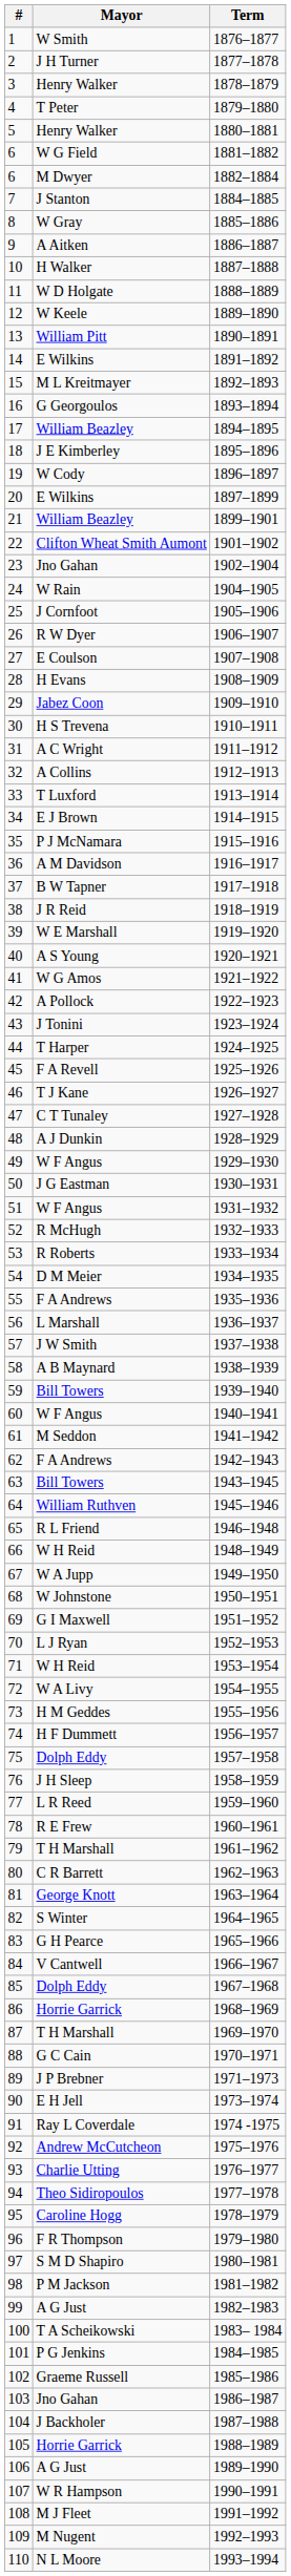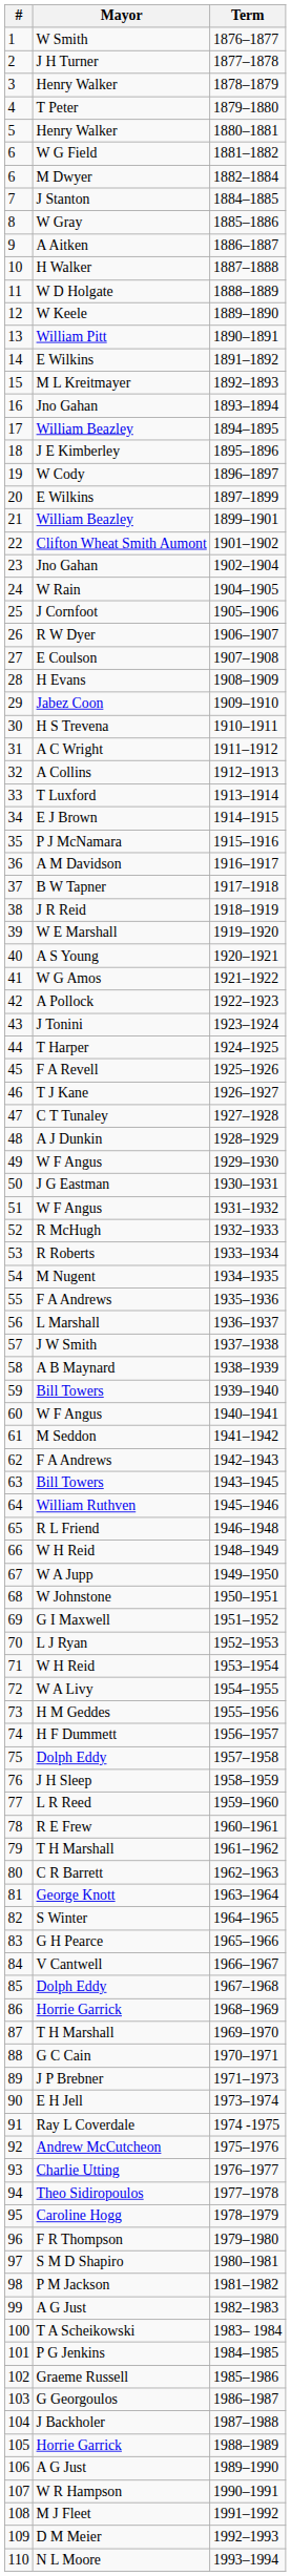 <table class="wikitable">
 <tr>
 <th>#</th>
 <th>Mayor</th>
 <th>Term</th>
 </tr>
 <tr>
 <td>1</td>
 <td>W Smith</td>
 <td>1876–1877</td>
 </tr>
 <tr>
 <td>2</td>
 <td>J H Turner</td>
 <td>1877–1878</td>
 </tr>
 <tr>
 <td>3</td>
 <td>Henry Walker</td>
 <td>1878–1879</td>
 </tr>
 <tr>
 <td>4</td>
 <td>T Peter</td>
 <td>1879–1880</td>
 </tr>
 <tr>
 <td>5</td>
 <td>Henry Walker</td>
 <td>1880–1881</td>
 </tr>
 <tr>
 <td>6</td>
 <td>W G Field</td>
 <td>1881–1882</td>
 </tr>
 <tr>
 <td>6</td>
 <td>M Dwyer</td>
 <td>1882–1884</td>
 </tr>
 <tr>
 <td>7</td>
 <td>J Stanton</td>
 <td>1884–1885</td>
 </tr>
 <tr>
 <td>8</td>
 <td>W Gray</td>
 <td>1885–1886</td>
 </tr>
 <tr>
 <td>9</td>
 <td>A Aitken</td>
 <td>1886–1887</td>
 </tr>
 <tr>
 <td>10</td>
 <td>H Walker</td>
 <td>1887–1888</td>
 </tr>
 <tr>
 <td>11</td>
 <td>W D Holgate</td>
 <td>1888–1889</td>
 </tr>
 <tr>
 <td>12</td>
 <td>W Keele</td>
 <td>1889–1890</td>
 </tr>
 <tr>
 <td>13</td>
 <td><a href='#'>William Pitt</a></td>
 <td>1890–1891</td>
 </tr>
 <tr>
 <td>14</td>
 <td>E Wilkins</td>
 <td>1891–1892</td>
 </tr>
 <tr>
 <td>15</td>
 <td>M L Kreitmayer</td>
 <td>1892–1893</td>
 </tr>
 <tr>
 <td>16</td>
-<td>G Georgoulos</td>
+<td>Jno Gahan</td>
 <td>1893–1894</td>
 </tr>
 <tr>
 <td>17</td>
 <td><a href='#'>William Beazley</a></td>
 <td>1894–1895</td>
 </tr>
 <tr>
 <td>18</td>
 <td>J E Kimberley</td>
 <td>1895–1896</td>
 </tr>
 <tr>
 <td>19</td>
 <td>W Cody</td>
 <td>1896–1897</td>
 </tr>
 <tr>
 <td>20</td>
 <td>E Wilkins</td>
 <td>1897–1899</td>
 </tr>
 <tr>
 <td>21</td>
 <td><a href='#'>William Beazley</a></td>
 <td>1899–1901</td>
 </tr>
 <tr>
 <td>22</td>
 <td><a href='#'>Clifton Wheat Smith Aumont</a></td>
 <td>1901–1902</td>
 </tr>
 <tr>
 <td>23</td>
 <td>Jno Gahan</td>
 <td>1902–1904</td>
 </tr>
 <tr>
 <td>24</td>
 <td>W Rain</td>
 <td>1904–1905</td>
 </tr>
 <tr>
 <td>25</td>
 <td>J Cornfoot</td>
 <td>1905–1906</td>
 </tr>
 <tr>
 <td>26</td>
 <td>R W Dyer</td>
 <td>1906–1907</td>
 </tr>
 <tr>
 <td>27</td>
 <td>E Coulson</td>
 <td>1907–1908</td>
 </tr>
 <tr>
 <td>28</td>
 <td>H Evans</td>
 <td>1908–1909</td>
 </tr>
 <tr>
 <td>29</td>
 <td><a href='#'>Jabez Coon</a></td>
 <td>1909–1910</td>
 </tr>
 <tr>
 <td>30</td>
 <td>H S Trevena</td>
 <td>1910–1911</td>
 </tr>
 <tr>
 <td>31</td>
 <td>A C Wright</td>
 <td>1911–1912</td>
 </tr>
 <tr>
 <td>32</td>
 <td>A Collins</td>
 <td>1912–1913</td>
 </tr>
 <tr>
 <td>33</td>
 <td>T Luxford</td>
 <td>1913–1914</td>
 </tr>
 <tr>
 <td>34</td>
 <td>E J Brown</td>
 <td>1914–1915</td>
 </tr>
 <tr>
 <td>35</td>
 <td>P J McNamara</td>
 <td>1915–1916</td>
 </tr>
 <tr>
 <td>36</td>
 <td>A M Davidson</td>
 <td>1916–1917</td>
 </tr>
 <tr>
 <td>37</td>
 <td>B W Tapner</td>
 <td>1917–1918</td>
 </tr>
 <tr>
 <td>38</td>
 <td>J R Reid</td>
 <td>1918–1919</td>
 </tr>
 <tr>
 <td>39</td>
 <td>W E Marshall</td>
 <td>1919–1920</td>
 </tr>
 <tr>
 <td>40</td>
 <td>A S Young</td>
 <td>1920–1921</td>
 </tr>
 <tr>
 <td>41</td>
 <td>W G Amos</td>
 <td>1921–1922</td>
 </tr>
 <tr>
 <td>42</td>
 <td>A Pollock</td>
 <td>1922–1923</td>
 </tr>
 <tr>
 <td>43</td>
 <td>J Tonini</td>
 <td>1923–1924</td>
 </tr>
 <tr>
 <td>44</td>
 <td>T Harper</td>
 <td>1924–1925</td>
 </tr>
 <tr>
 <td>45</td>
 <td>F A Revell</td>
 <td>1925–1926</td>
 </tr>
 <tr>
 <td>46</td>
 <td>T J Kane</td>
 <td>1926–1927</td>
 </tr>
 <tr>
 <td>47</td>
 <td>C T Tunaley</td>
 <td>1927–1928</td>
 </tr>
 <tr>
 <td>48</td>
 <td>A J Dunkin</td>
 <td>1928–1929</td>
 </tr>
 <tr>
 <td>49</td>
 <td>W F Angus</td>
 <td>1929–1930</td>
 </tr>
 <tr>
 <td>50</td>
 <td>J G Eastman</td>
 <td>1930–1931</td>
 </tr>
 <tr>
 <td>51</td>
 <td>W F Angus</td>
 <td>1931–1932</td>
 </tr>
 <tr>
 <td>52</td>
 <td>R McHugh</td>
 <td>1932–1933</td>
 </tr>
 <tr>
 <td>53</td>
 <td>R Roberts</td>
 <td>1933–1934</td>
 </tr>
 <tr>
 <td>54</td>
-<td>D M Meier</td>
+<td>M Nugent</td>
 <td>1934–1935</td>
 </tr>
 <tr>
 <td>55</td>
 <td>F A Andrews</td>
 <td>1935–1936</td>
 </tr>
 <tr>
 <td>56</td>
 <td>L Marshall</td>
 <td>1936–1937</td>
 </tr>
 <tr>
 <td>57</td>
 <td>J W Smith</td>
 <td>1937–1938</td>
 </tr>
 <tr>
 <td>58</td>
 <td>A B Maynard</td>
 <td>1938–1939</td>
 </tr>
 <tr>
 <td>59</td>
 <td><a href='#'>Bill Towers</a></td>
 <td>1939–1940</td>
 </tr>
 <tr>
 <td>60</td>
 <td>W F Angus</td>
 <td>1940–1941</td>
 </tr>
 <tr>
 <td>61</td>
 <td>M Seddon</td>
 <td>1941–1942</td>
 </tr>
 <tr>
 <td>62</td>
 <td>F A Andrews</td>
 <td>1942–1943</td>
 </tr>
 <tr>
 <td>63</td>
 <td><a href='#'>Bill Towers</a></td>
 <td>1943–1945</td>
 </tr>
 <tr>
 <td>64</td>
 <td><a href='#'>William Ruthven</a></td>
 <td>1945–1946</td>
 </tr>
 <tr>
 <td>65</td>
 <td>R L Friend</td>
 <td>1946–1948</td>
 </tr>
 <tr>
 <td>66</td>
 <td>W H Reid</td>
 <td>1948–1949</td>
 </tr>
 <tr>
 <td>67</td>
 <td>W A Jupp</td>
 <td>1949–1950</td>
 </tr>
 <tr>
 <td>68</td>
 <td>W Johnstone</td>
 <td>1950–1951</td>
 </tr>
 <tr>
 <td>69</td>
 <td>G I Maxwell</td>
 <td>1951–1952</td>
 </tr>
 <tr>
 <td>70</td>
 <td>L J Ryan</td>
 <td>1952–1953</td>
 </tr>
 <tr>
 <td>71</td>
 <td>W H Reid</td>
 <td>1953–1954</td>
 </tr>
 <tr>
 <td>72</td>
 <td>W A Livy</td>
 <td>1954–1955</td>
 </tr>
 <tr>
 <td>73</td>
 <td>H M Geddes</td>
 <td>1955–1956</td>
 </tr>
 <tr>
 <td>74</td>
 <td>H F Dummett</td>
 <td>1956–1957</td>
 </tr>
 <tr>
 <td>75</td>
 <td><a href='#'>Dolph Eddy</a></td>
 <td>1957–1958</td>
 </tr>
 <tr>
 <td>76</td>
 <td>J H Sleep</td>
 <td>1958–1959</td>
 </tr>
 <tr>
 <td>77</td>
 <td>L R Reed</td>
 <td>1959–1960</td>
 </tr>
 <tr>
 <td>78</td>
 <td>R E Frew</td>
 <td>1960–1961</td>
 </tr>
 <tr>
 <td>79</td>
 <td>T H Marshall</td>
 <td>1961–1962</td>
 </tr>
 <tr>
 <td>80</td>
 <td>C R Barrett</td>
 <td>1962–1963</td>
 </tr>
 <tr>
 <td>81</td>
 <td><a href='#'>George Knott</a></td>
 <td>1963–1964</td>
 </tr>
 <tr>
 <td>82</td>
 <td>S Winter</td>
 <td>1964–1965</td>
 </tr>
 <tr>
 <td>83</td>
 <td>G H Pearce</td>
 <td>1965–1966</td>
 </tr>
 <tr>
 <td>84</td>
 <td>V Cantwell</td>
 <td>1966–1967</td>
 </tr>
 <tr>
 <td>85</td>
 <td><a href='#'>Dolph Eddy</a></td>
 <td>1967–1968</td>
 </tr>
 <tr>
 <td>86</td>
 <td><a href='#'>Horrie Garrick</a></td>
 <td>1968–1969</td>
 </tr>
 <tr>
 <td>87</td>
 <td>T H Marshall</td>
 <td>1969–1970</td>
 </tr>
 <tr>
 <td>88</td>
 <td>G C Cain</td>
 <td>1970–1971</td>
 </tr>
 <tr>
 <td>89</td>
 <td>J P Brebner</td>
 <td>1971–1973</td>
 </tr>
 <tr>
 <td>90</td>
 <td>E H Jell</td>
 <td>1973–1974</td>
 </tr>
 <tr>
 <td>91</td>
 <td>Ray L Coverdale</td>
 <td>1974 -1975</td>
 </tr>
 <tr>
 <td>92</td>
 <td><a href='#'>Andrew McCutcheon</a></td>
 <td>1975–1976</td>
 </tr>
 <tr>
 <td>93</td>
 <td><a href='#'>Charlie Utting</a></td>
 <td>1976–1977</td>
 </tr>
 <tr>
 <td>94</td>
 <td><a href='#'>Theo Sidiropoulos</a></td>
 <td>1977–1978</td>
 </tr>
 <tr>
 <td>95</td>
 <td><a href='#'>Caroline Hogg</a></td>
 <td>1978–1979</td>
 </tr>
 <tr>
 <td>96</td>
 <td>F R Thompson</td>
 <td>1979–1980</td>
 </tr>
 <tr>
 <td>97</td>
 <td>S M D Shapiro</td>
 <td>1980–1981</td>
 </tr>
 <tr>
 <td>98</td>
 <td>P M Jackson</td>
 <td>1981–1982</td>
 </tr>
 <tr>
 <td>99</td>
 <td>A G Just</td>
 <td>1982–1983</td>
 </tr>
 <tr>
 <td>100</td>
 <td>T A Scheikowski</td>
 <td>1983– 1984</td>
 </tr>
 <tr>
 <td>101</td>
 <td>P G Jenkins</td>
 <td>1984–1985</td>
 </tr>
 <tr>
 <td>102</td>
 <td>Graeme Russell</td>
 <td>1985–1986</td>
 </tr>
 <tr>
 <td>103</td>
-<td>Jno Gahan</td>
+<td>G Georgoulos</td>
 <td>1986–1987</td>
 </tr>
 <tr>
 <td>104</td>
 <td>J Backholer</td>
 <td>1987–1988</td>
 </tr>
 <tr>
 <td>105</td>
 <td><a href='#'>Horrie Garrick</a></td>
 <td>1988–1989</td>
 </tr>
 <tr>
 <td>106</td>
 <td>A G Just</td>
 <td>1989–1990</td>
 </tr>
 <tr>
 <td>107</td>
 <td>W R Hampson</td>
 <td>1990–1991</td>
 </tr>
 <tr>
 <td>108</td>
 <td>M J Fleet</td>
 <td>1991–1992</td>
 </tr>
 <tr>
 <td>109</td>
-<td>M Nugent</td>
+<td>D M Meier</td>
 <td>1992–1993</td>
 </tr>
 <tr>
 <td>110</td>
 <td>N L Moore</td>
 <td>1993–1994</td>
 </tr>
 </table>
